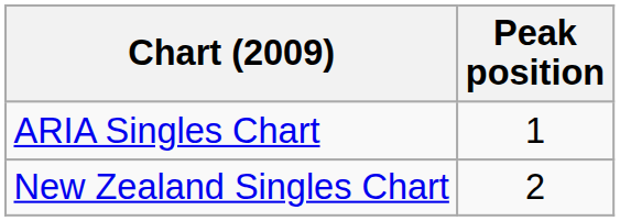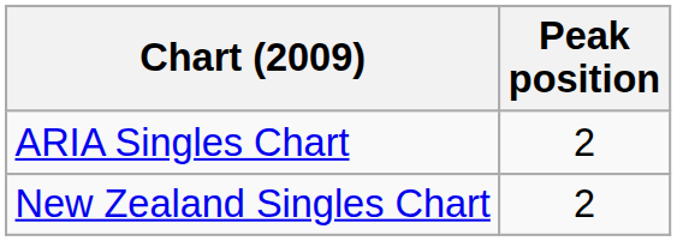 <table class="wikitable">
 <tr>
 <th>Chart (2009)</th>
 <th>Peak<br>position</th>
 </tr>
 <tr>
 <td><a href='#'>ARIA Singles Chart</a></td>
-<td style="text-align:center;">1</td>
+<td style="text-align:center;">2</td>
 </tr>
 <tr>
 <td><a href='#'>New Zealand Singles Chart</a></td>
 <td style="text-align:center;">2</td>
 </tr>
 </table>
